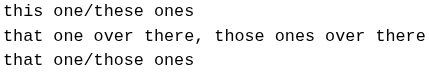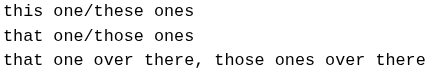 <table>
 <tr>
 <td></td>
 <td>this one/these ones</td>
 </tr>
 <tr>
 <td></td>
-<td>that one over there, those ones over there</td>
+<td>that one/those ones</td>
 </tr>
 <tr>
 <td></td>
-<td>that one/those ones</td>
+<td>that one over there, those ones over there</td>
 </tr>
 </table>
